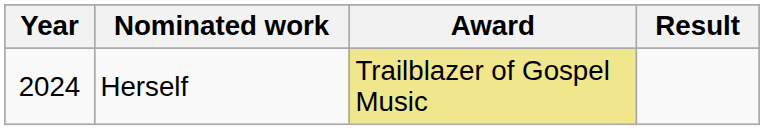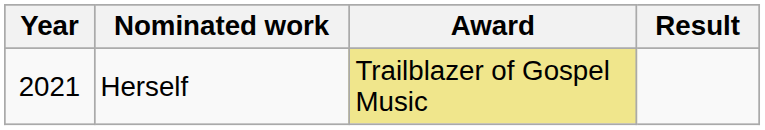 <table class="wikitable" style="width:70%;">
 <tr>
 <th style="width:3%;">Year</th>
 <th style="width:20%;">Nominated work</th>
 <th style="width:23%;">Award</th>
 <th style="width:5%;">Result</th>
 </tr>
 <tr>
-<td align="center">2024</td>
+<td align="center">2021</td>
 <td>Herself</td>
 <td style="background: khaki;">Trailblazer of Gospel Music</td>
 <td></td>
 </tr>
 </table>
